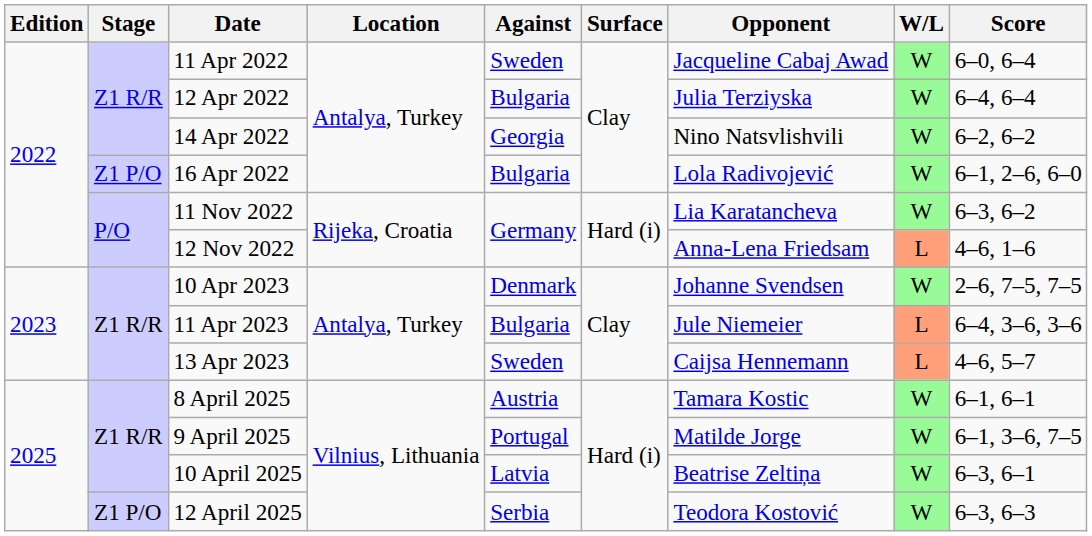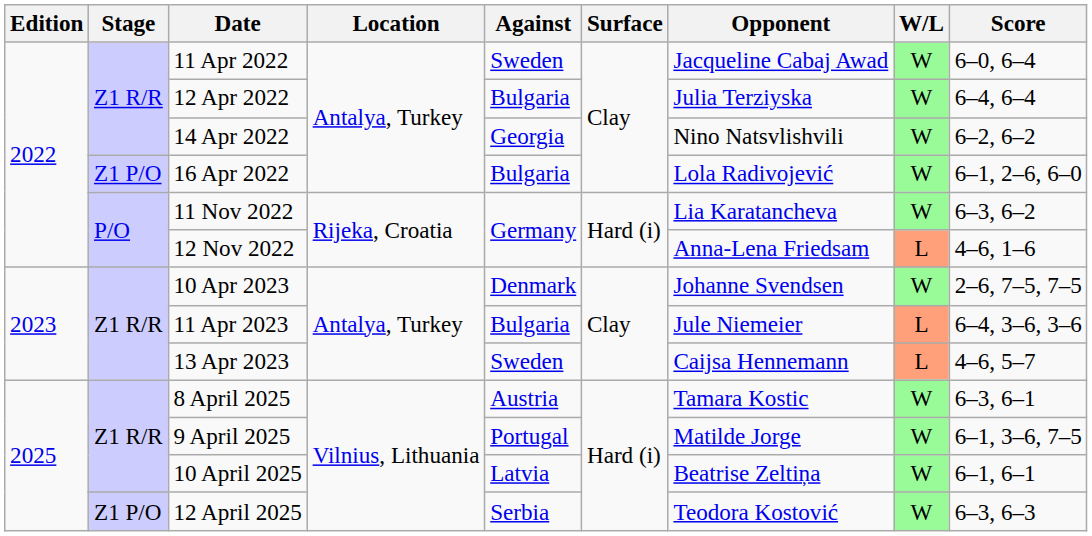 <table class=wikitable style=font-size:97%>
 <tr>
 <th>Edition</th>
 <th>Stage</th>
 <th>Date</th>
 <th>Location</th>
 <th>Against</th>
 <th>Surface</th>
 <th>Opponent</th>
 <th>W/L</th>
 <th>Score</th>
 </tr>
 <tr>
 <td rowspan="6"><a href='#'>2022</a></td>
 <td style="background:#ccf;" rowspan="3"><a href='#'>Z1 R/R</a></td>
 <td>11 Apr 2022</td>
 <td rowspan="4"><a href='#'>Antalya</a>, Turkey</td>
 <td> <a href='#'>Sweden</a></td>
 <td rowspan="4">Clay</td>
 <td><a href='#'>Jacqueline Cabaj Awad</a></td>
 <td style="text-align:center; background:#98fb98;">W</td>
 <td>6–0, 6–4</td>
 </tr>
 <tr>
 <td>12 Apr 2022</td>
 <td> <a href='#'>Bulgaria</a></td>
 <td><a href='#'>Julia Terziyska</a></td>
 <td style="text-align:center; background:#98fb98;">W</td>
 <td>6–4, 6–4</td>
 </tr>
 <tr>
 <td>14 Apr 2022</td>
 <td> <a href='#'>Georgia</a></td>
 <td>Nino Natsvlishvili</td>
 <td style="text-align:center; background:#98fb98;">W</td>
 <td>6–2, 6–2</td>
 </tr>
 <tr>
 <td style="background:#ccf;" rowspan="1"><a href='#'>Z1 P/O</a></td>
 <td>16 Apr 2022</td>
 <td> <a href='#'>Bulgaria</a></td>
 <td><a href='#'>Lola Radivojević</a></td>
 <td style="text-align:center; background:#98fb98;">W</td>
 <td>6–1, 2–6, 6–0</td>
 </tr>
 <tr>
 <td style="background:#ccf;" rowspan="2"><a href='#'>P/O</a></td>
 <td>11 Nov 2022</td>
 <td rowspan="2"><a href='#'>Rijeka</a>, Croatia</td>
 <td rowspan="2"> <a href='#'>Germany</a></td>
 <td rowspan="2">Hard (i)</td>
 <td><a href='#'>Lia Karatancheva</a></td>
 <td style="text-align:center; background:#98fb98;">W</td>
 <td>6–3, 6–2</td>
 </tr>
 <tr>
 <td>12 Nov 2022</td>
 <td><a href='#'>Anna-Lena Friedsam</a></td>
 <td style="text-align:center; background:#ffa07a;">L</td>
 <td>4–6, 1–6</td>
 </tr>
 <tr>
 <td rowspan="3"><a href='#'>2023</a></td>
 <td style="background:#ccf;" rowspan="3">Z1 R/R</td>
 <td>10 Apr 2023</td>
 <td rowspan="3"><a href='#'>Antalya</a>, Turkey</td>
 <td> <a href='#'>Denmark</a></td>
 <td rowspan="3">Clay</td>
 <td><a href='#'>Johanne Svendsen</a></td>
 <td style="text-align:center; background:#98fb98;">W</td>
 <td>2–6, 7–5, 7–5</td>
 </tr>
 <tr>
 <td>11 Apr 2023</td>
 <td> <a href='#'>Bulgaria</a></td>
 <td><a href='#'>Jule Niemeier</a></td>
 <td style="text-align:center; background:#ffa07a;">L</td>
 <td>6–4, 3–6, 3–6</td>
 </tr>
 <tr>
 <td>13 Apr 2023</td>
 <td> <a href='#'>Sweden</a></td>
 <td><a href='#'>Caijsa Hennemann</a></td>
 <td style="text-align:center; background:#ffa07a;">L</td>
 <td>4–6, 5–7</td>
 </tr>
 <tr>
 <td rowspan="4"><a href='#'>2025</a></td>
 <td style="background:#ccf;" rowspan="3">Z1 R/R</td>
 <td>8 April 2025</td>
 <td rowspan="4"><a href='#'>Vilnius</a>, Lithuania</td>
 <td> <a href='#'>Austria</a></td>
 <td rowspan="4">Hard (i)</td>
 <td><a href='#'>Tamara Kostic</a></td>
 <td style="text-align:center; background:#98fb98;">W</td>
-<td>6–1, 6–1</td>
+<td>6–3, 6–1</td>
 </tr>
 <tr>
 <td>9 April 2025</td>
 <td> <a href='#'>Portugal</a></td>
 <td><a href='#'>Matilde Jorge</a></td>
 <td style="text-align:center; background:#98fb98;">W</td>
 <td>6–1, 3–6, 7–5</td>
 </tr>
 <tr>
 <td>10 April 2025</td>
 <td> <a href='#'>Latvia</a></td>
 <td><a href='#'>Beatrise Zeltiņa</a></td>
 <td style="text-align:center; background:#98fb98;">W</td>
-<td>6–3, 6–1</td>
+<td>6–1, 6–1</td>
 </tr>
 <tr>
 <td style="background:#ccf;" rowspan="">Z1 P/O</td>
 <td>12 April 2025</td>
 <td> <a href='#'>Serbia</a></td>
 <td><a href='#'>Teodora Kostović</a></td>
 <td style="text-align:center; background:#98fb98;">W</td>
 <td>6–3, 6–3</td>
 </tr>
 </table>
